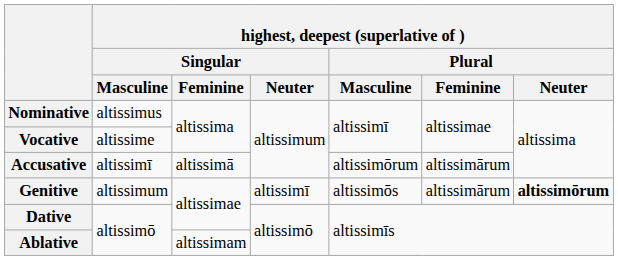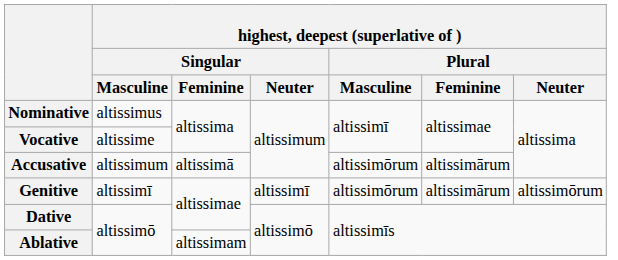 <table class="wikitable">
 <tr>
 <th rowspan="3"></th>
 <th colspan="6"><br> highest, deepest (superlative of )</th>
 </tr>
 <tr>
 <th colspan="3">Singular</th>
 <th colspan="3">Plural</th>
 </tr>
 <tr>
 <th>Masculine</th>
 <th>Feminine</th>
 <th>Neuter</th>
 <th>Masculine</th>
 <th>Feminine</th>
 <th>Neuter</th>
 </tr>
 <tr>
 <th>Nominative</th>
 <td>altissimus</td>
 <td rowspan="2">altissima</td>
 <td rowspan="3">altissimum</td>
 <td rowspan="2">altissimī</td>
 <td rowspan="2">altissimae</td>
 <td rowspan="3">altissima</td>
 </tr>
 <tr>
 <th>Vocative</th>
 <td>altissime</td>
 </tr>
 <tr>
 <th>Accusative</th>
-<td>altissimī</td>
+<td>altissimum</td>
 <td>altissimā</td>
 <td>altissimōrum</td>
 <td>altissimārum</td>
 </tr>
 <tr>
 <th>Genitive</th>
-<td>altissimum</td>
+<td>altissimī</td>
 <td rowspan="2">altissimae</td>
 <td>altissimī</td>
-<td>altissimōs</td>
+<td>altissimōrum</td>
 <td>altissimārum</td>
-<td><strong>altissimōrum</strong></td>
+<td>altissimōrum</td>
 </tr>
 <tr>
 <th>Dative</th>
 <td rowspan="2">altissimō</td>
 <td rowspan="2">altissimō</td>
 <td rowspan="2" colspan="3">altissimīs</td>
 </tr>
 <tr>
 <th>Ablative</th>
 <td>altissimam</td>
 </tr>
 </table>
